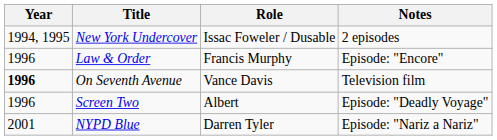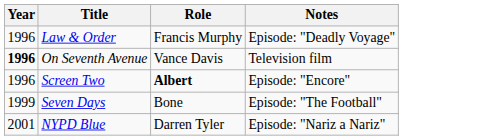 <table class="wikitable sortable">
 <tr>
 <th>Year</th>
 <th>Title</th>
 <th>Role</th>
 <th>Notes</th>
 </tr>
 <tr>
-<td>1994, 1995</td>
-<td><em><a href='#'>New York Undercover</a></em></td>
-<td>Issac Foweler / Dusable</td>
-<td>2 episodes</td>
-</tr>
-<tr>
 <td>1996</td>
 <td><em><a href='#'>Law & Order</a></em></td>
 <td>Francis Murphy</td>
-<td>Episode: "Encore"</td>
+<td>Episode: "Deadly Voyage"</td>
 </tr>
 <tr>
 <td><strong>1996</strong></td>
 <td><em>On Seventh Avenue</em></td>
 <td>Vance Davis</td>
 <td>Television film</td>
 </tr>
 <tr>
 <td>1996</td>
 <td><em><a href='#'>Screen Two</a></em></td>
-<td>Albert</td>
-<td>Episode: "Deadly Voyage"</td>
+<td><strong>Albert</strong></td>
+<td>Episode: "Encore"</td>
+</tr>
+<tr>
+<td>1999</td>
+<td><a href='#'><em>Seven Days</em></a></td>
+<td>Bone</td>
+<td>Episode: "The Football"</td>
 </tr>
 <tr>
 <td>2001</td>
 <td><em><a href='#'>NYPD Blue</a></em></td>
 <td>Darren Tyler</td>
 <td>Episode: "Nariz a Nariz"</td>
 </tr>
 </table>
